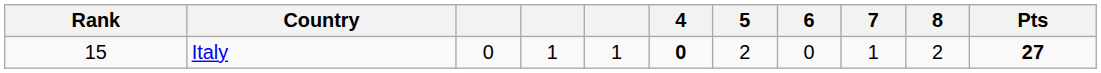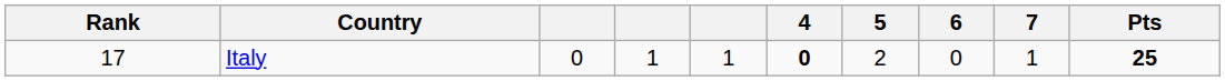 <table class="wikitable" style="width:50%; font-size:90%; text-align:center;">
 <tr>
 <th>Rank</th>
 <th>Country</th>
 <th></th>
 <th></th>
 <th></th>
 <th>4</th>
 <th>5</th>
 <th>6</th>
 <th>7</th>
-<th>8</th>
 <th>Pts</th>
 </tr>
 <tr>
-<td>15</td>
+<td>17</td>
 <td align=left> <a href='#'>Italy</a></td>
 <td>0</td>
 <td>1</td>
 <td>1</td>
 <td><strong>0</strong></td>
 <td>2</td>
 <td>0</td>
 <td>1</td>
-<td>2</td>
-<td><strong>27</strong></td>
+<td><strong>25</strong></td>
 </tr>
 </table>
